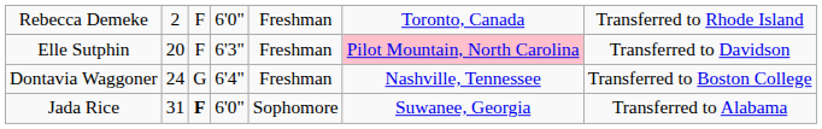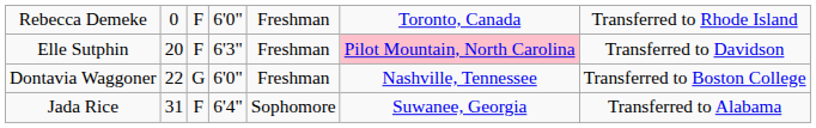 <table class="wikitable sortable" border="1" style="text-align: center;">
 <tr align=center>
 </tr>
 <tr>
 <td>Rebecca Demeke</td>
-<td>2</td>
+<td>0</td>
 <td>F</td>
 <td>6'0"</td>
 <td>Freshman</td>
 <td><a href='#'>Toronto, Canada</a></td>
 <td>Transferred to <a href='#'>Rhode Island</a></td>
 </tr>
 <tr>
 <td>Elle Sutphin</td>
 <td>20</td>
 <td>F</td>
 <td>6'3"</td>
 <td> Freshman</td>
 <td style="background: pink;"><a href='#'>Pilot Mountain, North Carolina</a></td>
 <td>Transferred to <a href='#'>Davidson</a></td>
 </tr>
 <tr>
 <td>Dontavia Waggoner</td>
-<td>24</td>
+<td>22</td>
 <td>G</td>
-<td>6'4"</td>
+<td>6'0"</td>
 <td>Freshman</td>
 <td><a href='#'>Nashville, Tennessee</a></td>
 <td>Transferred to <a href='#'>Boston College</a></td>
 </tr>
 <tr>
 <td>Jada Rice</td>
 <td>31</td>
-<td><strong>F</strong></td>
-<td>6'0"</td>
+<td>F</td>
+<td>6'4"</td>
 <td> Sophomore</td>
 <td><a href='#'>Suwanee, Georgia</a></td>
 <td>Transferred to <a href='#'>Alabama</a></td>
 </tr>
 </table>
